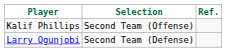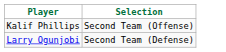 <table class="wikitable sortable sortable" style="text-align: center">
 <tr align=center>
 <th style="background: white; color: #00703C">Player</th>
 <th style="background: white; color: #00703C">Selection</th>
-<th style="background: white; color: #00703C" class="unsortable">Ref.</th>
 </tr>
 <tr>
 <td>Kalif Phillips</td>
 <td>Second Team (Offense)</td>
-<td></td>
 </tr>
 <tr>
 <td><a href='#'>Larry Ogunjobi</a></td>
 <td>Second Team (Defense)</td>
-<td></td>
 </tr>
 </table>
